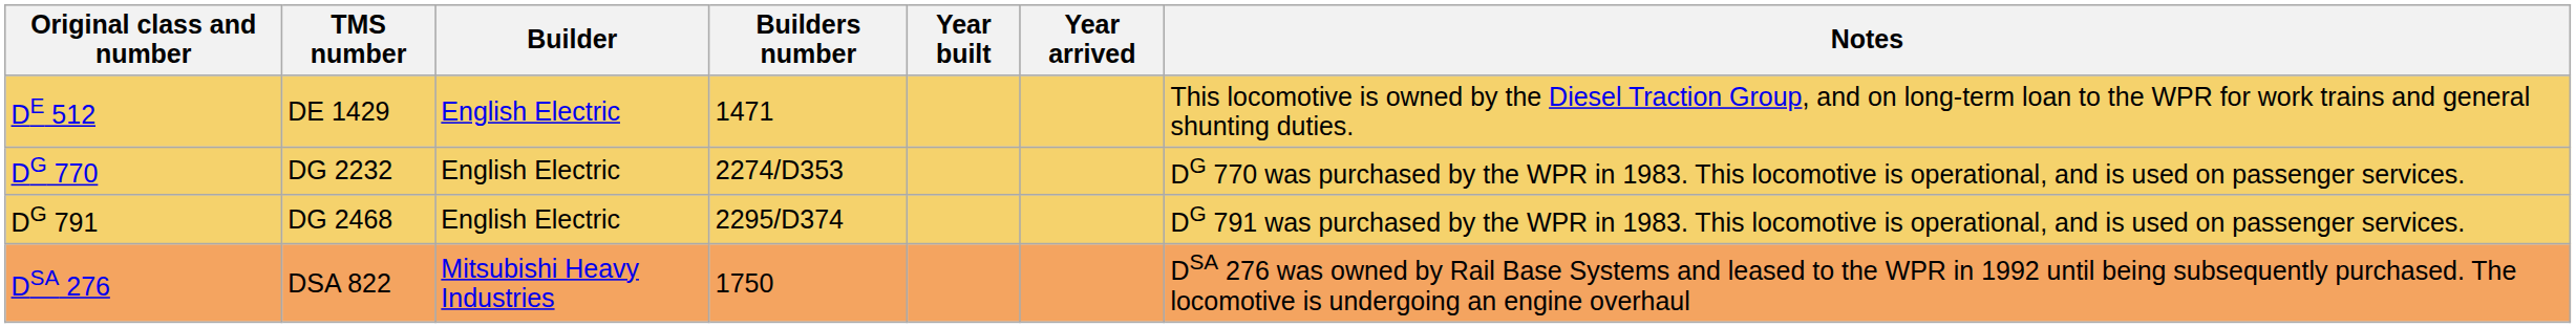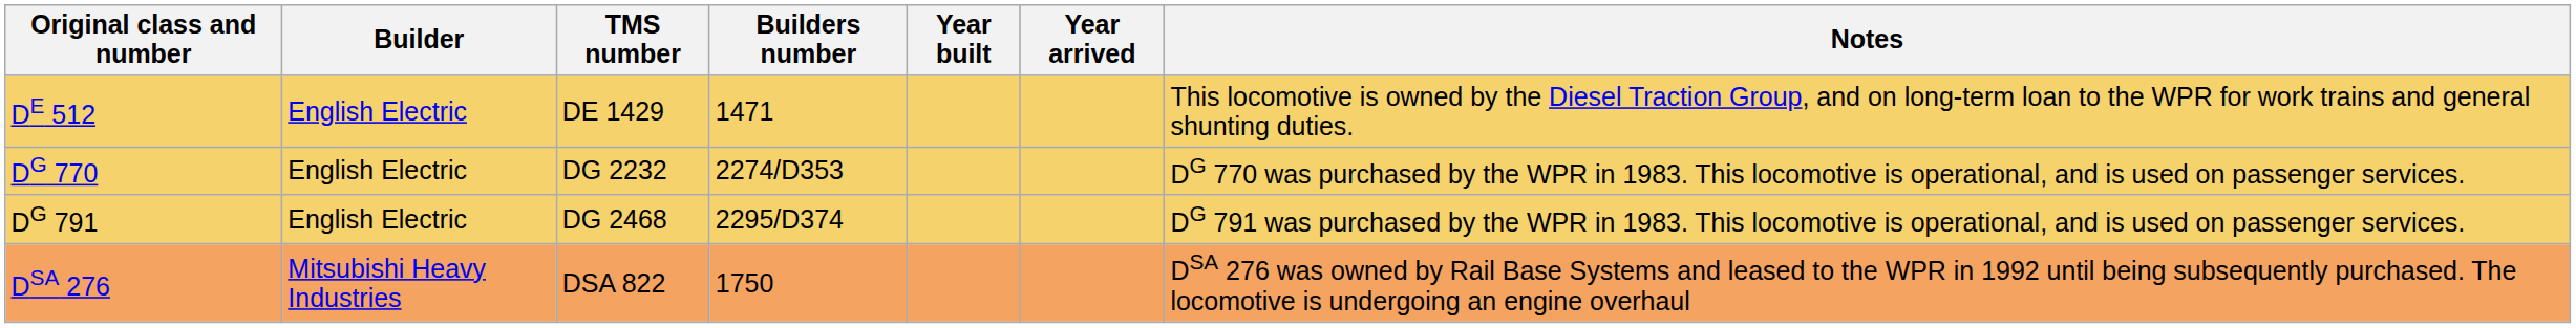 <table class="sortable wikitable" border="1">
 <tr>
 <th>Original class and number</th>
+<th>Builder</th>
 <th>TMS number</th>
-<th>Builder</th>
 <th>Builders number</th>
 <th>Year built</th>
 <th>Year arrived</th>
 <th>Notes</th>
 </tr>
 <tr style="background:#F5D26C;">
 <td><a href='#'>D<sup>E</sup> 512</a></td>
+<td><a href='#'>English Electric</a></td>
 <td>DE 1429</td>
-<td><a href='#'>English Electric</a></td>
 <td>1471</td>
 <td></td>
 <td></td>
 <td>This locomotive is owned by the <a href='#'>Diesel Traction Group</a>, and on long-term loan to the WPR for work trains and general shunting duties.</td>
 </tr>
 <tr style="background:#F5D26C;">
 <td><a href='#'>D<sup>G</sup> 770</a></td>
+<td>English Electric</td>
 <td>DG 2232</td>
-<td>English Electric</td>
 <td>2274/D353</td>
 <td></td>
 <td></td>
 <td>D<sup>G</sup> 770 was purchased by the WPR in 1983. This locomotive is operational, and is used on passenger services.</td>
 </tr>
 <tr style="background:#F5D26C;">
 <td>D<sup>G</sup> 791</td>
+<td>English Electric</td>
 <td>DG 2468</td>
-<td>English Electric</td>
 <td>2295/D374</td>
 <td></td>
 <td></td>
 <td>D<sup>G</sup> 791 was purchased by the WPR in 1983. This locomotive is operational, and is used on passenger services.</td>
 </tr>
 <tr style="background:#f4a460;">
 <td><a href='#'>D<sup>SA</sup> 276</a></td>
+<td><a href='#'>Mitsubishi Heavy Industries</a></td>
 <td>DSA 822</td>
-<td><a href='#'>Mitsubishi Heavy Industries</a></td>
 <td>1750</td>
 <td></td>
 <td></td>
 <td>D<sup>SA</sup> 276 was owned by Rail Base Systems and leased to the WPR in 1992 until being subsequently purchased. The locomotive is undergoing an engine overhaul</td>
 </tr>
 </table>
